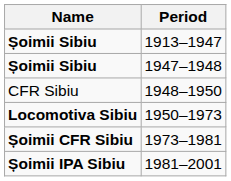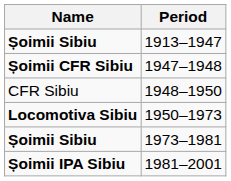 <table class="wikitable" style="font-size:95%; text-align: left;">
 <tr>
 <th>Name </th>
 <th>Period</th>
 </tr>
 <tr>
 <td><strong>Șoimii Sibiu</strong></td>
 <td>1913–1947</td>
 </tr>
 <tr>
-<td><strong>Șoimii Sibiu</strong></td>
+<td><strong>Șoimii CFR Sibiu</strong></td>
 <td>1947–1948</td>
 </tr>
 <tr>
 <td>CFR Sibiu</td>
 <td>1948–1950</td>
 </tr>
 <tr>
 <td><strong>Locomotiva Sibiu</strong></td>
 <td>1950–1973</td>
 </tr>
 <tr>
-<td><strong>Șoimii CFR Sibiu</strong></td>
+<td><strong>Șoimii Sibiu</strong></td>
 <td>1973–1981</td>
 </tr>
 <tr>
 <td><strong>Șoimii IPA Sibiu</strong></td>
 <td>1981–2001</td>
 </tr>
 </table>
